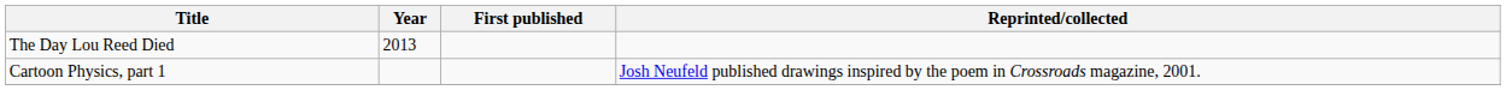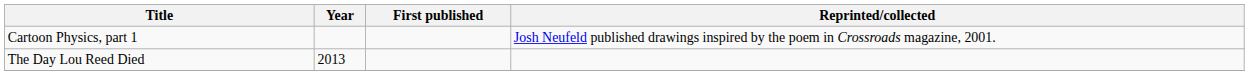 <table class='wikitable sortable' width='90%'>
 <tr>
 <th width=25%>Title</th>
 <th>Year</th>
 <th>First published</th>
 <th>Reprinted/collected</th>
 </tr>
 <tr>
+<td>Cartoon Physics, part 1</td>
+<td></td>
+<td></td>
+<td><a href='#'>Josh Neufeld</a> published drawings inspired by the poem in <em>Crossroads</em> magazine, 2001.</td>
+</tr>
+<tr>
 <td>The Day Lou Reed Died</td>
 <td>2013</td>
 <td></td>
 <td></td>
 </tr>
 <tr>
-<td>Cartoon Physics, part 1</td>
-<td></td>
-<td></td>
-<td><a href='#'>Josh Neufeld</a> published drawings inspired by the poem in <em>Crossroads</em> magazine, 2001.</td>
-</tr>
-<tr>
 </tr>
 </table>
